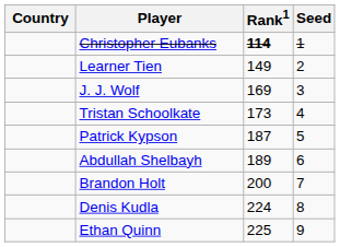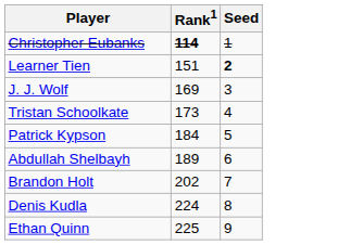 <table class="sortable wikitable">
 <tr>
-<th width="70">Country</th>
 <th width="175">Player</th>
 <th>Rank<sup>1</sup></th>
 <th>Seed</th>
 </tr>
 <tr>
-<td><s></s></td>
 <td><s><a href='#'>Christopher Eubanks</a></s></td>
 <td><strong><s>114</s></strong></td>
 <td><s>1</s></td>
 </tr>
 <tr>
-<td></td>
 <td><a href='#'>Learner Tien</a></td>
-<td>149</td>
-<td>2</td>
+<td>151</td>
+<td><strong>2</strong></td>
 </tr>
 <tr>
-<td></td>
 <td><a href='#'>J. J. Wolf</a></td>
 <td>169</td>
 <td>3</td>
 </tr>
 <tr>
-<td></td>
 <td><a href='#'>Tristan Schoolkate</a></td>
 <td>173</td>
 <td>4</td>
 </tr>
 <tr>
-<td></td>
 <td><a href='#'>Patrick Kypson</a></td>
-<td>187</td>
+<td>184</td>
 <td>5</td>
 </tr>
 <tr>
-<td></td>
 <td><a href='#'>Abdullah Shelbayh</a></td>
 <td>189</td>
 <td>6</td>
 </tr>
 <tr>
-<td></td>
 <td><a href='#'>Brandon Holt</a></td>
-<td>200</td>
+<td>202</td>
 <td>7</td>
 </tr>
 <tr>
-<td></td>
 <td><a href='#'>Denis Kudla</a></td>
 <td>224</td>
 <td>8</td>
 </tr>
 <tr>
-<td></td>
 <td><a href='#'>Ethan Quinn</a></td>
 <td>225</td>
 <td>9</td>
 </tr>
 </table>
